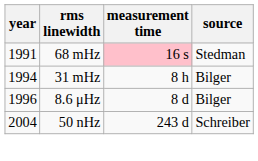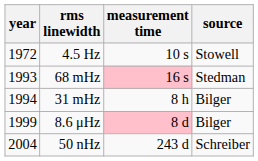 <table class=wikitable align=right style="margin-left:12px;">
 <tr>
 <th>year</th>
 <th>rms<br>linewidth</th>
 <th>measurement<br>time</th>
 <th>source</th>
 </tr>
 <tr>
-<td>1991</td>
+<td>1972</td>
+<td align=right>4.5 Hz</td>
+<td align=right>10 s</td>
+<td>Stowell</td>
+</tr>
+<tr>
+<td>1993</td>
 <td align=right>68 mHz</td>
 <td align=right style="background: pink;">16 s</td>
 <td>Stedman</td>
 </tr>
 <tr>
 <td>1994</td>
 <td align=right>31 mHz</td>
 <td align=right>8 h</td>
 <td>Bilger</td>
 </tr>
 <tr>
-<td>1996</td>
+<td>1999</td>
 <td align=right>8.6 μHz</td>
-<td align=right>8 d</td>
+<td align=right style="background: pink;">8 d</td>
 <td>Bilger</td>
 </tr>
 <tr>
 <td>2004</td>
 <td align=right>50 nHz</td>
 <td align=right>243 d</td>
 <td>Schreiber</td>
 </tr>
 </table>
